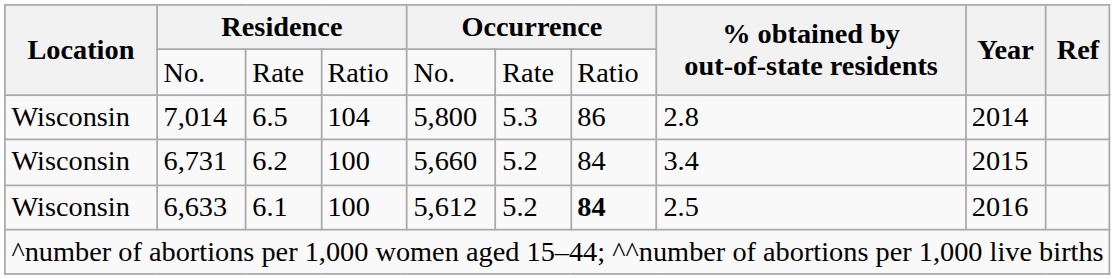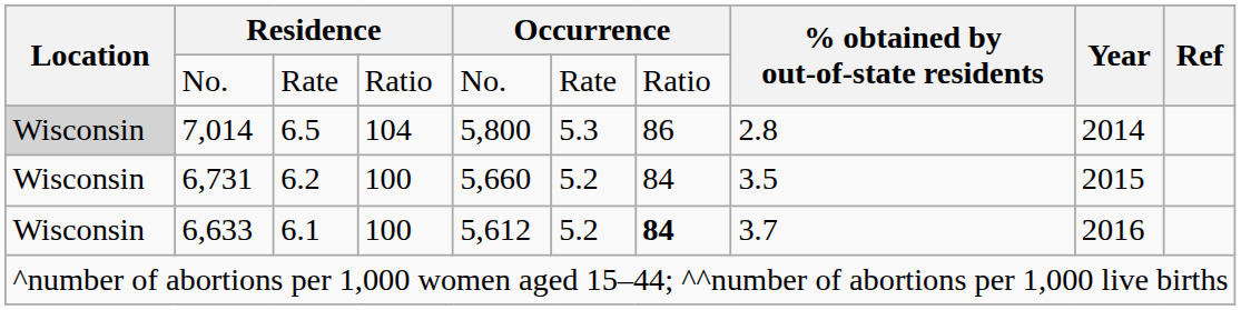 <table class="wikitable">
 <tr>
 <th rowspan="2">Location</th>
 <th colspan="3">Residence</th>
 <th colspan="3">Occurrence</th>
 <th rowspan="2">% obtained by<br>out-of-state residents</th>
 <th rowspan="2">Year</th>
 <th rowspan="2">Ref</th>
 </tr>
 <tr>
 <td>No.</td>
 <td>Rate</td>
 <td>Ratio</td>
 <td>No.</td>
 <td>Rate</td>
 <td>Ratio</td>
 </tr>
 <tr>
-<td>Wisconsin</td>
+<td style="background: lightgrey;">Wisconsin</td>
 <td>7,014</td>
 <td>6.5</td>
 <td>104</td>
 <td>5,800</td>
 <td>5.3</td>
 <td>86</td>
 <td>2.8</td>
 <td>2014</td>
 <td></td>
 </tr>
 <tr>
 <td>Wisconsin</td>
 <td>6,731</td>
 <td>6.2</td>
 <td>100</td>
 <td>5,660</td>
 <td>5.2</td>
 <td>84</td>
-<td>3.4</td>
+<td>3.5</td>
 <td>2015</td>
 <td></td>
 </tr>
 <tr>
 <td>Wisconsin</td>
 <td>6,633</td>
 <td>6.1</td>
 <td>100</td>
 <td>5,612</td>
 <td>5.2</td>
 <td><strong>84</strong></td>
-<td>2.5</td>
+<td>3.7</td>
 <td>2016</td>
 <td></td>
 </tr>
 <tr>
 <td colspan="10">^number of abortions per 1,000 women aged 15–44; ^^number of abortions per 1,000 live births</td>
 </tr>
 </table>
